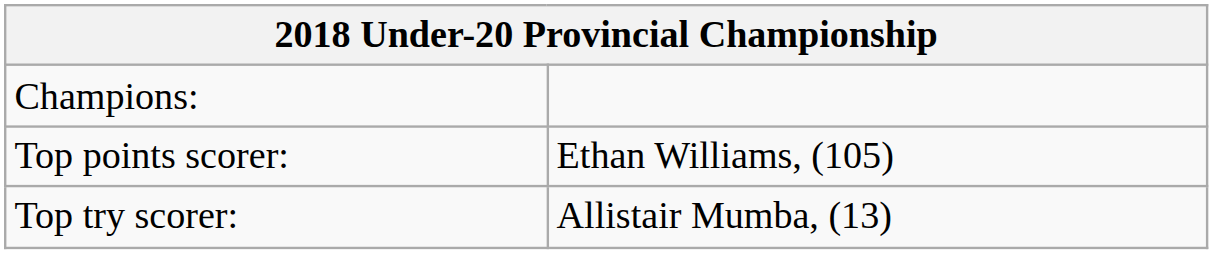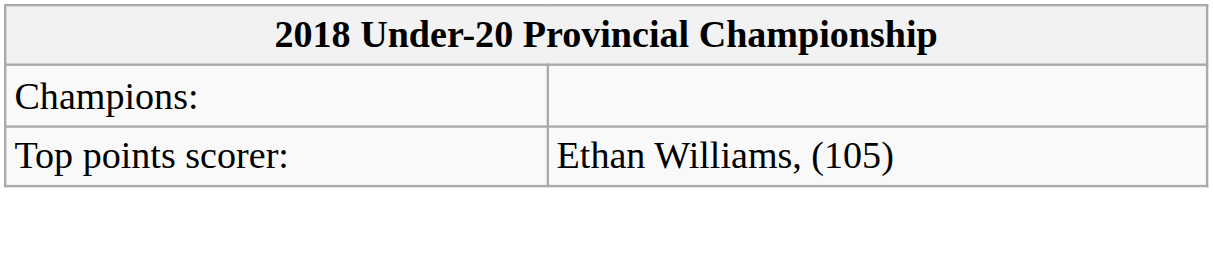 <table class="wikitable" style="text-align:left; font-size:100%; width:40%; margin:1em auto 1em auto;">
 <tr>
 <th colspan=2><strong>2018 Under-20 Provincial Championship</strong></th>
 </tr>
 <tr>
 <td>Champions:</td>
 <td></td>
 </tr>
 <tr>
 <td>Top points scorer:</td>
 <td>Ethan Williams,  (105)</td>
 </tr>
-<tr>
-<td>Top try scorer:</td>
-<td>Allistair Mumba,  (13)</td>
-</tr>
 </table>
